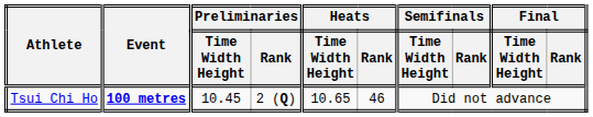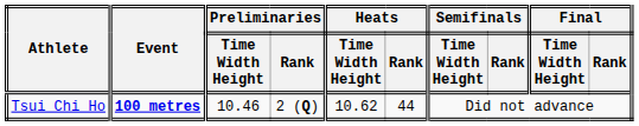 <table class=wikitable style="font-size:90%; border: double;">
 <tr>
 <th rowspan="2" style="border-right:double">Athlete</th>
 <th rowspan="2" style="border-right:double">Event</th>
 <th colspan="2" style="border-right:double; border-bottom:double;">Preliminaries</th>
 <th colspan="2" style="border-right:double; border-bottom:double;">Heats</th>
 <th colspan="2" style="border-right:double; border-bottom:double;">Semifinals</th>
 <th colspan="2" style="border-right:double; border-bottom:double;">Final</th>
 </tr>
 <tr>
 <th>Time<br>Width<br>Height</th>
 <th style="border-right:double">Rank</th>
 <th>Time<br>Width<br>Height</th>
 <th style="border-right:double">Rank</th>
 <th>Time<br>Width<br>Height</th>
 <th style="border-right:double">Rank</th>
 <th>Time<br>Width<br>Height</th>
 <th style="border-right:double">Rank</th>
 </tr>
 <tr style="border-top: double;">
 <td style="border-right:double"><a href='#'>Tsui Chi Ho</a></td>
 <td style="border-right:double"><strong><a href='#'>100 metres</a></strong></td>
-<td align=center>10.45</td>
+<td align=center>10.46</td>
 <td align=center style="border-right:double">2 (<strong>Q</strong>)</td>
-<td align=center>10.65</td>
-<td align=center style="border-right:double">46</td>
+<td align=center>10.62</td>
+<td align=center style="border-right:double">44</td>
 <td colspan="4" align=center>Did not advance</td>
 </tr>
 </table>
